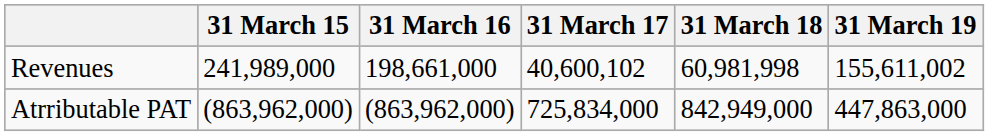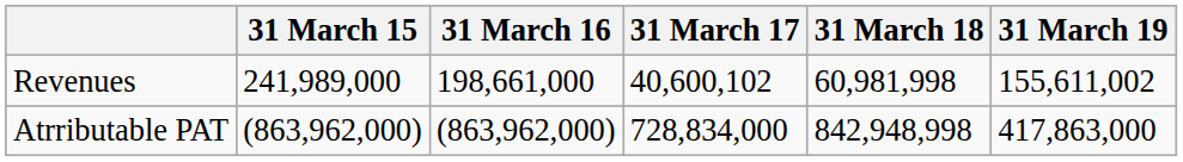 <table class="wikitable">
 <tr>
 <th></th>
 <th>31 March 15</th>
 <th>31 March 16</th>
 <th>31 March 17</th>
 <th>31 March 18</th>
 <th>31 March 19</th>
 </tr>
 <tr>
 <td>Revenues</td>
 <td>241,989,000</td>
 <td>198,661,000</td>
 <td>40,600,102</td>
 <td>60,981,998</td>
 <td>155,611,002</td>
 </tr>
 <tr>
 <td>Atrributable PAT</td>
 <td>(863,962,000)</td>
 <td>(863,962,000)</td>
-<td>725,834,000</td>
-<td>842,949,000</td>
-<td>447,863,000</td>
+<td>728,834,000</td>
+<td>842,948,998</td>
+<td>417,863,000</td>
 </tr>
 </table>
